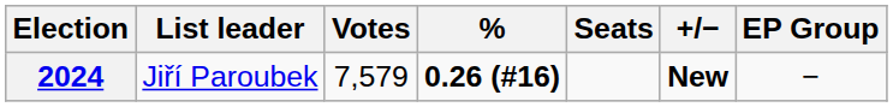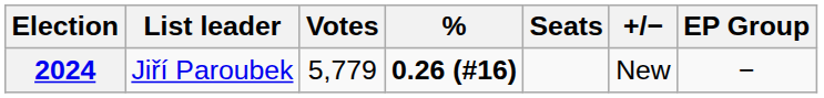 <table class="wikitable" style=text-align:center;">
 <tr>
 <th>Election</th>
 <th>List leader</th>
 <th>Votes</th>
 <th>%</th>
 <th>Seats</th>
 <th>+/−</th>
 <th>EP Group</th>
 </tr>
 <tr>
 <th><a href='#'>2024</a></th>
 <td><a href='#'>Jiří Paroubek</a></td>
-<td>7,579</td>
+<td>5,779</td>
 <td><strong>0.26 (#16)</strong></td>
 <td></td>
-<td><strong>New</strong></td>
+<td>New</td>
 <td>−</td>
 </tr>
 </table>
